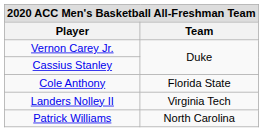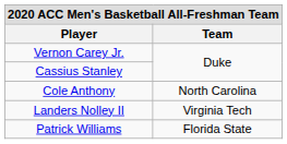 <table class="wikitable" style="white-space:nowrap; font-size:90%; text-align:center;">
 <tr>
 <td colspan="7" style="text-align:center; background:#ddd;"><strong>2020 ACC Men's Basketball All-Freshman Team</strong></td>
 </tr>
 <tr>
 <th>Player</th>
 <th>Team</th>
 </tr>
 <tr>
 <td><a href='#'>Vernon Carey Jr.</a></td>
 <td rowspan=2>Duke</td>
 </tr>
 <tr>
 <td><a href='#'>Cassius Stanley</a></td>
 </tr>
 <tr>
 <td><a href='#'>Cole Anthony</a></td>
-<td>Florida State</td>
+<td>North Carolina</td>
 </tr>
 <tr>
 <td><a href='#'>Landers Nolley II</a></td>
 <td>Virginia Tech</td>
 </tr>
 <tr>
 <td><a href='#'>Patrick Williams</a></td>
-<td>North Carolina</td>
+<td>Florida State</td>
 </tr>
 </table>
